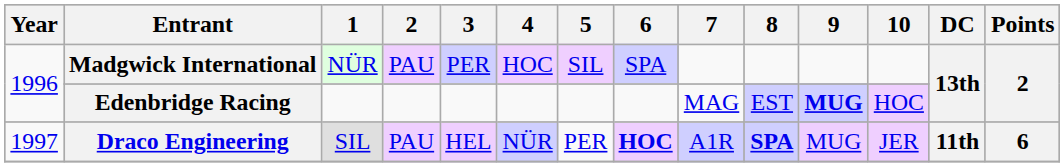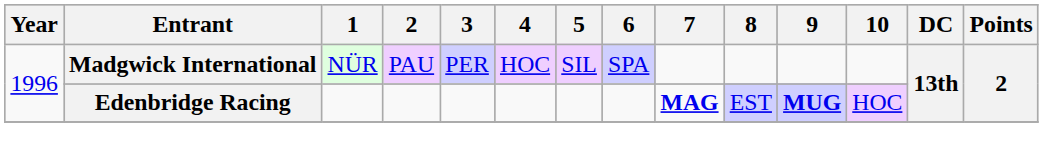 <table class="wikitable" style="text-align:center; font-size:90%">
 <tr>
 <th>Year</th>
 <th>Entrant</th>
 <th>1</th>
 <th>2</th>
 <th>3</th>
 <th>4</th>
 <th>5</th>
 <th>6</th>
 <th>7</th>
 <th>8</th>
 <th>9</th>
 <th>10</th>
 <th>DC</th>
 <th>Points</th>
 </tr>
 <tr>
 <td rowspan=2><a href='#'>1996</a></td>
 <th>Madgwick International</th>
 <td style="background:#DFFFDF;"><a href='#'>NÜR</a><br></td>
 <td style="background:#EFCFFF;"><a href='#'>PAU</a><br></td>
 <td style="background: #CFCFFF"><a href='#'>PER</a><br></td>
 <td style="background:#EFCFFF;"><a href='#'>HOC</a><br></td>
 <td style="background:#EFCFFF;"><a href='#'>SIL</a><br></td>
 <td style="background: #CFCFFF"><a href='#'>SPA</a><br></td>
 <td></td>
 <td></td>
 <td></td>
 <td></td>
 <th rowspan=2>13th</th>
 <th rowspan=2>2</th>
 </tr>
 <tr>
 <th>Edenbridge Racing</th>
 <td></td>
 <td></td>
 <td></td>
 <td></td>
 <td></td>
 <td></td>
-<td><a href='#'>MAG</a></td>
+<td><strong><a href='#'>MAG</a></strong></td>
 <td style="background: #CFCFFF"><a href='#'>EST</a><br></td>
 <td style="background: #CFCFFF"><strong><a href='#'>MUG</a><br></strong></td>
 <td style="background:#EFCFFF;"><a href='#'>HOC</a><br></td>
 </tr>
 <tr>
-<td><a href='#'>1997</a></td>
-<th><a href='#'>Draco Engineering</a></th>
-<td style="background:#dfdfdf;"><a href='#'>SIL</a><br></td>
-<td style="background:#EFCFFF;"><a href='#'>PAU</a><br></td>
-<td style="background:#EFCFFF;"><a href='#'>HEL</a><br></td>
-<td style="background: #CFCFFF"><a href='#'>NÜR</a><br></td>
-<td><a href='#'>PER</a><br></td>
-<td style="background:#EFCFFF;"><strong><a href='#'>HOC</a></strong><br></td>
-<td style="background: #CFCFFF"><a href='#'>A1R</a><br></td>
-<td style="background: #CFCFFF"><strong><a href='#'>SPA</a></strong><br></td>
-<td style="background:#EFCFFF;"><a href='#'>MUG</a><br></td>
-<td style="background:#EFCFFF;"><a href='#'>JER</a><br></td>
-<th>11th</th>
-<th>6</th>
-</tr>
-<tr>
 </tr>
 </table>
